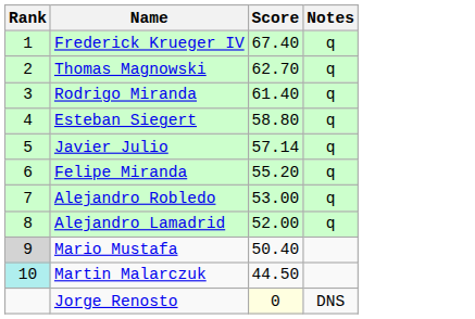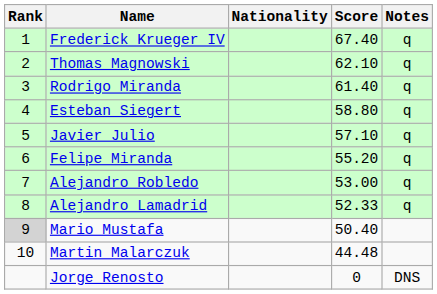 <table class="wikitable sortable" style="text-align:center">
 <tr>
 <th>Rank</th>
 <th>Name</th>
+<th>Nationality</th>
 <th>Score</th>
 <th>Notes</th>
 </tr>
 <tr bgcolor=ccffcc>
 <td>1</td>
 <td align=left><a href='#'>Frederick Krueger IV</a></td>
+<td align=left></td>
 <td>67.40</td>
 <td>q</td>
 </tr>
 <tr bgcolor=ccffcc>
 <td>2</td>
 <td align=left><a href='#'>Thomas Magnowski</a></td>
-<td>62.70</td>
+<td align=left></td>
+<td>62.10</td>
 <td>q</td>
 </tr>
 <tr bgcolor=ccffcc>
 <td>3</td>
 <td align=left><a href='#'>Rodrigo Miranda</a></td>
+<td align=left></td>
 <td>61.40</td>
 <td>q</td>
 </tr>
 <tr bgcolor=ccffcc>
 <td>4</td>
 <td align=left><a href='#'>Esteban Siegert</a></td>
+<td align=left></td>
 <td>58.80</td>
 <td>q</td>
 </tr>
 <tr bgcolor=ccffcc>
 <td>5</td>
 <td align=left><a href='#'>Javier Julio</a></td>
-<td>57.14</td>
+<td align=left></td>
+<td>57.10</td>
 <td>q</td>
 </tr>
 <tr bgcolor=ccffcc>
 <td>6</td>
 <td align=left><a href='#'>Felipe Miranda</a></td>
+<td align=left></td>
 <td>55.20</td>
 <td>q</td>
 </tr>
 <tr bgcolor=ccffcc>
 <td>7</td>
 <td align=left><a href='#'>Alejandro Robledo</a></td>
+<td align=left></td>
 <td>53.00</td>
 <td>q</td>
 </tr>
 <tr bgcolor=ccffcc>
 <td>8</td>
 <td align=left><a href='#'>Alejandro Lamadrid</a></td>
-<td>52.00</td>
+<td align=left></td>
+<td>52.33</td>
 <td>q</td>
 </tr>
 <tr>
 <td style="background: lightgrey;">9</td>
 <td align=left><a href='#'>Mario Mustafa</a></td>
+<td align=left></td>
 <td>50.40</td>
 <td></td>
 </tr>
 <tr>
-<td style="background: paleturquoise;">10</td>
+<td>10</td>
 <td align=left><a href='#'>Martin Malarczuk</a></td>
-<td>44.50</td>
+<td align=left></td>
+<td>44.48</td>
 <td></td>
 </tr>
 <tr>
 <td></td>
 <td align=left><a href='#'>Jorge Renosto</a></td>
-<td style="background: lightyellow;">0</td>
+<td align=left></td>
+<td>0</td>
 <td>DNS</td>
 </tr>
 </table>
